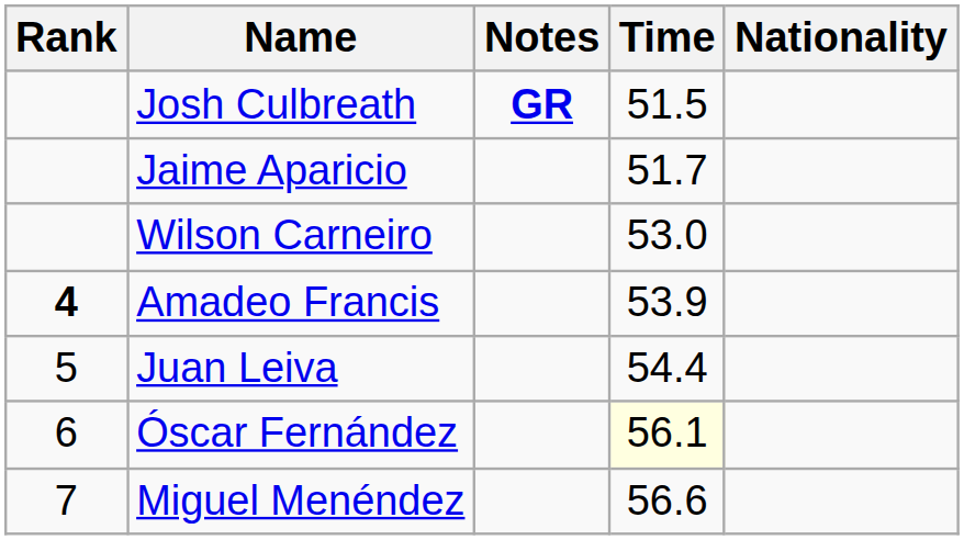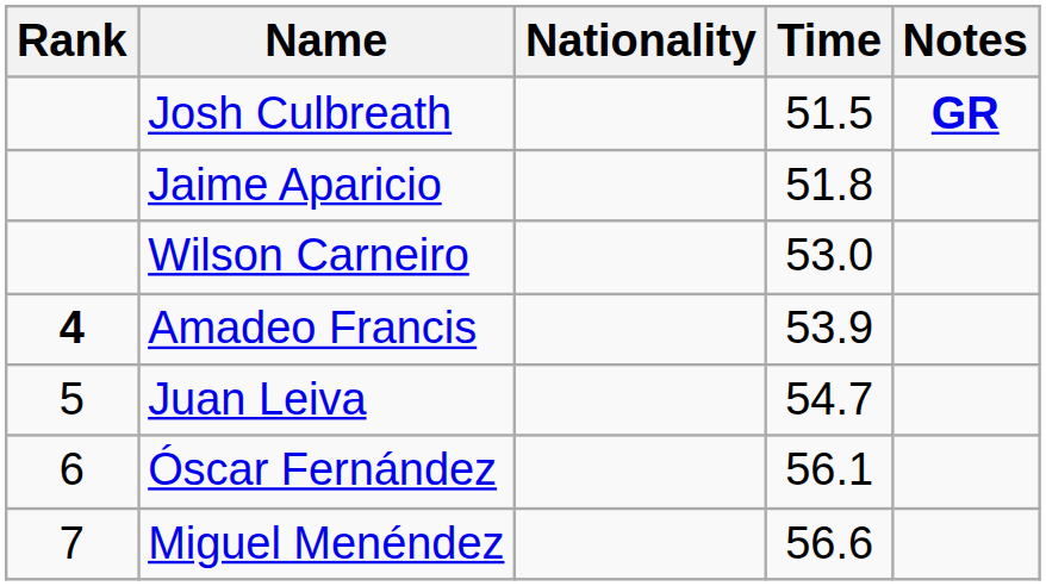 <table class="wikitable sortable" style="text-align:center">
 <tr>
 <th>Rank</th>
 <th>Name</th>
+<th>Nationality</th>
+<th>Time</th>
 <th>Notes</th>
-<th>Time</th>
-<th>Nationality</th>
 </tr>
 <tr>
 <td></td>
 <td align=left><a href='#'>Josh Culbreath</a></td>
+<td align=left></td>
+<td>51.5</td>
 <td><strong><a href='#'>GR</a></strong></td>
-<td>51.5</td>
-<td align=left></td>
 </tr>
 <tr>
 <td></td>
 <td align=left><a href='#'>Jaime Aparicio</a></td>
+<td align=left></td>
+<td>51.8</td>
 <td></td>
-<td>51.7</td>
-<td align=left></td>
 </tr>
 <tr>
 <td></td>
 <td align=left><a href='#'>Wilson Carneiro</a></td>
+<td align=left></td>
+<td>53.0</td>
 <td></td>
-<td>53.0</td>
-<td align=left></td>
 </tr>
 <tr>
 <td><strong>4</strong></td>
 <td align=left><a href='#'>Amadeo Francis</a></td>
+<td align=left></td>
+<td>53.9</td>
 <td></td>
-<td>53.9</td>
-<td align=left></td>
 </tr>
 <tr>
 <td>5</td>
 <td align=left><a href='#'>Juan Leiva</a></td>
+<td align=left></td>
+<td>54.7</td>
 <td></td>
-<td>54.4</td>
-<td align=left></td>
 </tr>
 <tr>
 <td>6</td>
 <td align=left><a href='#'>Óscar Fernández</a></td>
+<td align=left></td>
+<td>56.1</td>
 <td></td>
-<td style="background: lightyellow;">56.1</td>
-<td align=left></td>
 </tr>
 <tr>
 <td>7</td>
 <td align=left><a href='#'>Miguel Menéndez</a></td>
+<td align=left></td>
+<td>56.6</td>
 <td></td>
-<td>56.6</td>
-<td align=left></td>
 </tr>
 </table>
